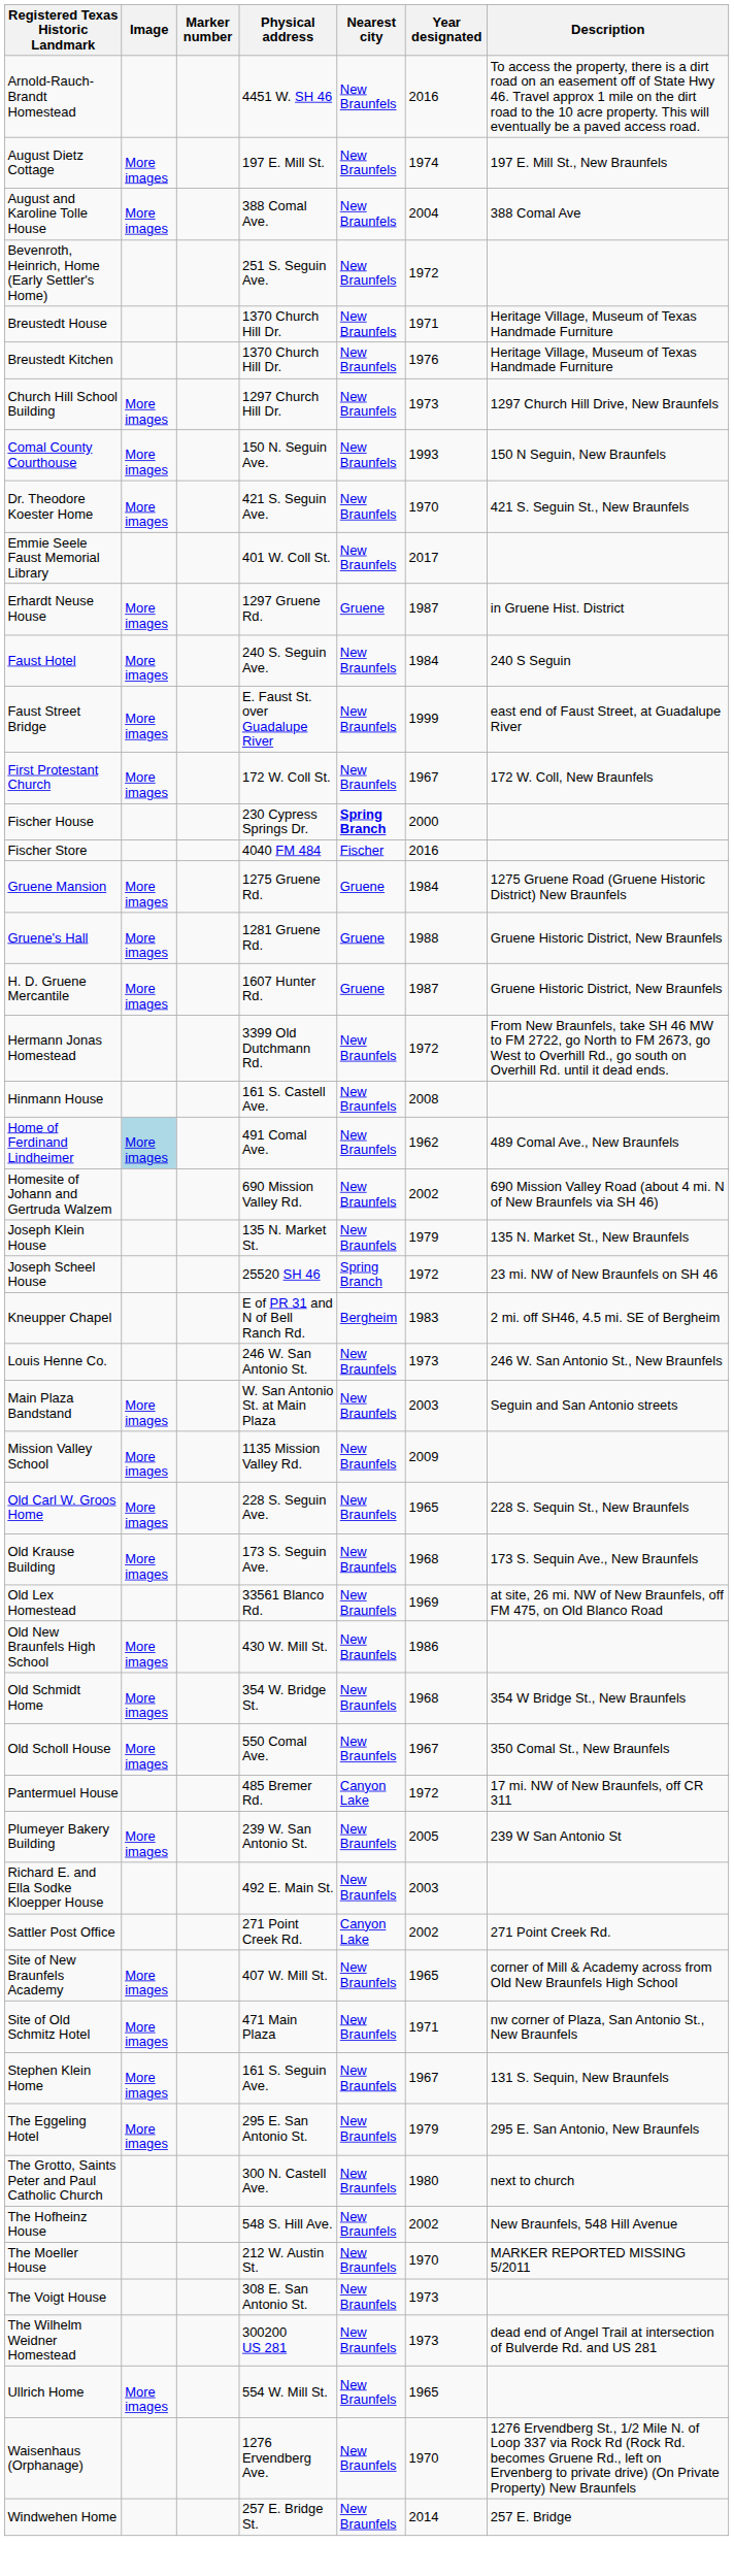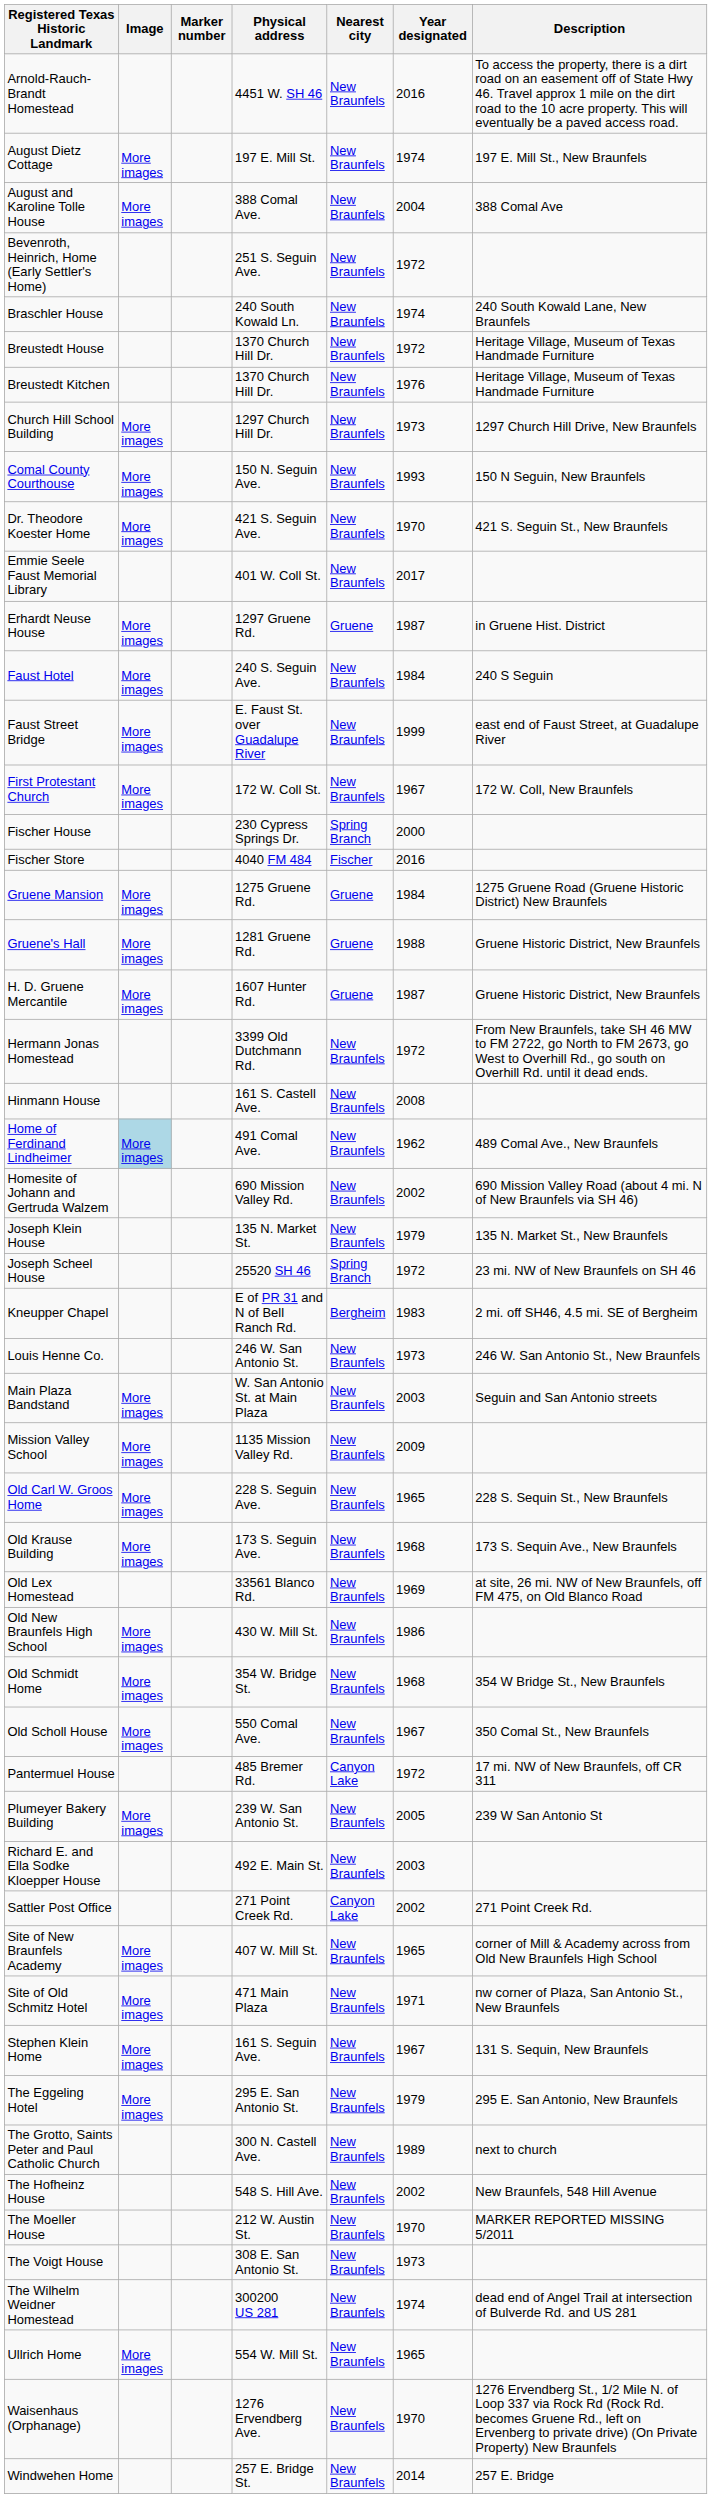 <table class="wikitable sortable">
 <tr>
 <th>Registered Texas Historic Landmark</th>
 <th>Image</th>
 <th>Marker number</th>
 <th>Physical address</th>
 <th>Nearest city</th>
 <th>Year designated</th>
 <th>Description</th>
 </tr>
 <tr>
 <td>Arnold-Rauch-Brandt Homestead</td>
 <td></td>
 <td></td>
 <td>4451 W. <a href='#'>SH 46</a><br></td>
 <td><a href='#'>New Braunfels</a></td>
 <td>2016</td>
 <td>To access the property, there is a dirt road on an easement off of State Hwy 46. Travel approx 1 mile on the dirt road to the 10 acre property. This will eventually be a paved access road.</td>
 </tr>
 <tr>
 <td>August Dietz Cottage</td>
 <td><br> <a href='#'>More images</a></td>
 <td></td>
 <td>197 E. Mill St.<br></td>
 <td><a href='#'>New Braunfels</a></td>
 <td>1974</td>
 <td>197 E. Mill St., New Braunfels</td>
 </tr>
 <tr>
 <td>August and Karoline Tolle House</td>
 <td><br> <a href='#'>More images</a></td>
 <td></td>
 <td>388 Comal Ave.<br></td>
 <td><a href='#'>New Braunfels</a></td>
 <td>2004</td>
 <td>388 Comal Ave</td>
 </tr>
 <tr>
 <td>Bevenroth, Heinrich, Home (Early Settler's Home)</td>
 <td></td>
 <td></td>
 <td>251 S. Seguin Ave.<br></td>
 <td><a href='#'>New Braunfels</a></td>
 <td>1972</td>
 <td></td>
 </tr>
 <tr>
+<td>Braschler House</td>
+<td></td>
+<td></td>
+<td>240 South Kowald Ln.<br></td>
+<td><a href='#'>New Braunfels</a></td>
+<td>1974</td>
+<td>240 South Kowald Lane, New Braunfels</td>
+</tr>
+<tr>
 <td>Breustedt House</td>
 <td></td>
 <td></td>
 <td>1370 Church Hill Dr.<br></td>
 <td><a href='#'>New Braunfels</a></td>
-<td>1971</td>
+<td>1972</td>
 <td>Heritage Village, Museum of Texas Handmade Furniture</td>
 </tr>
 <tr>
 <td>Breustedt Kitchen</td>
 <td></td>
 <td></td>
 <td>1370 Church Hill Dr.<br></td>
 <td><a href='#'>New Braunfels</a></td>
 <td>1976</td>
 <td>Heritage Village, Museum of Texas Handmade Furniture</td>
 </tr>
 <tr>
 <td>Church Hill School Building</td>
 <td><br> <a href='#'>More images</a></td>
 <td></td>
 <td>1297 Church Hill Dr.<br></td>
 <td><a href='#'>New Braunfels</a></td>
 <td>1973</td>
 <td>1297 Church Hill Drive, New Braunfels</td>
 </tr>
 <tr>
 <td><a href='#'>Comal County Courthouse</a></td>
 <td><br> <a href='#'>More images</a></td>
 <td></td>
 <td>150 N. Seguin Ave.<br></td>
 <td><a href='#'>New Braunfels</a></td>
 <td>1993</td>
 <td>150 N Seguin, New Braunfels</td>
 </tr>
 <tr>
 <td>Dr. Theodore Koester Home</td>
 <td><br> <a href='#'>More images</a></td>
 <td></td>
 <td>421 S. Seguin Ave.<br></td>
 <td><a href='#'>New Braunfels</a></td>
 <td>1970</td>
 <td>421 S. Seguin St., New Braunfels</td>
 </tr>
 <tr>
 <td>Emmie Seele Faust Memorial Library</td>
 <td></td>
 <td></td>
 <td>401 W. Coll St.<br></td>
 <td><a href='#'>New Braunfels</a></td>
 <td>2017</td>
 <td></td>
 </tr>
 <tr>
 <td>Erhardt Neuse House</td>
 <td><br> <a href='#'>More images</a></td>
 <td></td>
 <td>1297 Gruene Rd.<br></td>
 <td><a href='#'>Gruene</a></td>
 <td>1987</td>
 <td>in Gruene Hist. District</td>
 </tr>
 <tr>
 <td><a href='#'>Faust Hotel</a></td>
 <td><br> <a href='#'>More images</a></td>
 <td></td>
 <td>240 S. Seguin Ave.<br></td>
 <td><a href='#'>New Braunfels</a></td>
 <td>1984</td>
 <td>240 S Seguin</td>
 </tr>
 <tr>
 <td>Faust Street Bridge</td>
 <td><br> <a href='#'>More images</a></td>
 <td></td>
 <td>E. Faust St. over <a href='#'>Guadalupe River</a><br></td>
 <td><a href='#'>New Braunfels</a></td>
 <td>1999</td>
 <td>east end of Faust Street, at Guadalupe River</td>
 </tr>
 <tr>
 <td><a href='#'>First Protestant Church</a></td>
 <td><br> <a href='#'>More images</a></td>
 <td></td>
 <td>172 W. Coll St.<br></td>
 <td><a href='#'>New Braunfels</a></td>
 <td>1967</td>
 <td>172 W. Coll, New Braunfels</td>
 </tr>
 <tr>
 <td>Fischer House</td>
 <td></td>
 <td></td>
 <td>230 Cypress Springs Dr.<br></td>
-<td><strong><a href='#'>Spring Branch</a></strong></td>
+<td><a href='#'>Spring Branch</a></td>
 <td>2000</td>
 <td></td>
 </tr>
 <tr>
 <td>Fischer Store</td>
 <td></td>
 <td></td>
 <td>4040 <a href='#'>FM 484</a><br></td>
 <td><a href='#'>Fischer</a></td>
 <td>2016</td>
 <td></td>
 </tr>
 <tr>
 <td><a href='#'>Gruene Mansion</a></td>
 <td><br> <a href='#'>More images</a></td>
 <td></td>
 <td>1275 Gruene Rd.<br></td>
 <td><a href='#'>Gruene</a></td>
 <td>1984</td>
 <td>1275 Gruene Road (Gruene Historic District) New Braunfels</td>
 </tr>
 <tr>
 <td><a href='#'>Gruene's Hall</a></td>
 <td><br> <a href='#'>More images</a></td>
 <td></td>
 <td>1281 Gruene Rd.<br></td>
 <td><a href='#'>Gruene</a></td>
 <td>1988</td>
 <td>Gruene Historic District, New Braunfels</td>
 </tr>
 <tr>
 <td>H. D. Gruene Mercantile</td>
 <td><br> <a href='#'>More images</a></td>
 <td></td>
 <td>1607 Hunter Rd.<br></td>
 <td><a href='#'>Gruene</a></td>
 <td>1987</td>
 <td>Gruene Historic District, New Braunfels</td>
 </tr>
 <tr>
 <td>Hermann Jonas Homestead</td>
 <td></td>
 <td></td>
 <td>3399 Old Dutchmann Rd.<br></td>
 <td><a href='#'>New Braunfels</a></td>
 <td>1972</td>
 <td>From New Braunfels, take SH 46 MW to FM 2722, go North to FM 2673, go West to Overhill Rd., go south on Overhill Rd. until it dead ends.</td>
 </tr>
 <tr>
 <td>Hinmann House</td>
 <td></td>
 <td></td>
 <td>161 S. Castell Ave.<br></td>
 <td><a href='#'>New Braunfels</a></td>
 <td>2008</td>
 <td></td>
 </tr>
 <tr>
 <td><a href='#'>Home of Ferdinand Lindheimer</a></td>
 <td style="background: lightblue;"><br> <a href='#'>More images</a></td>
 <td></td>
 <td>491 Comal Ave.<br></td>
 <td><a href='#'>New Braunfels</a></td>
 <td>1962</td>
 <td>489 Comal Ave., New Braunfels</td>
 </tr>
 <tr>
 <td>Homesite of Johann and Gertruda Walzem</td>
 <td></td>
 <td></td>
 <td>690 Mission Valley Rd.<br></td>
 <td><a href='#'>New Braunfels</a></td>
 <td>2002</td>
 <td>690 Mission Valley Road (about 4 mi. N of New Braunfels via SH 46)</td>
 </tr>
 <tr>
 <td>Joseph Klein House</td>
 <td></td>
 <td></td>
 <td>135 N. Market St.<br></td>
 <td><a href='#'>New Braunfels</a></td>
 <td>1979</td>
 <td>135 N. Market St., New Braunfels</td>
 </tr>
 <tr>
 <td>Joseph Scheel House</td>
 <td></td>
 <td></td>
 <td>25520 <a href='#'>SH 46</a><br></td>
 <td><a href='#'>Spring Branch</a></td>
 <td>1972</td>
 <td>23 mi. NW of New Braunfels on SH 46</td>
 </tr>
 <tr>
 <td>Kneupper Chapel</td>
 <td></td>
 <td></td>
 <td>E of <a href='#'>PR 31</a> and N of Bell Ranch Rd. </td>
 <td><a href='#'>Bergheim</a></td>
 <td>1983</td>
 <td>2 mi. off SH46, 4.5 mi. SE of Bergheim</td>
 </tr>
 <tr>
 <td>Louis Henne Co.</td>
 <td></td>
 <td></td>
 <td>246 W. San Antonio St.<br></td>
 <td><a href='#'>New Braunfels</a></td>
 <td>1973</td>
 <td>246 W. San Antonio St., New Braunfels</td>
 </tr>
 <tr>
 <td>Main Plaza Bandstand</td>
 <td><br> <a href='#'>More images</a></td>
 <td></td>
 <td>W. San Antonio St. at Main Plaza<br></td>
 <td><a href='#'>New Braunfels</a></td>
 <td>2003</td>
 <td>Seguin and San Antonio streets</td>
 </tr>
 <tr>
 <td>Mission Valley School</td>
 <td><br> <a href='#'>More images</a></td>
 <td></td>
 <td>1135 Mission Valley Rd.<br></td>
 <td><a href='#'>New Braunfels</a></td>
 <td>2009</td>
 <td></td>
 </tr>
 <tr>
 <td><a href='#'>Old Carl W. Groos Home</a></td>
 <td><br> <a href='#'>More images</a></td>
 <td></td>
 <td>228 S. Seguin Ave.<br></td>
 <td><a href='#'>New Braunfels</a></td>
 <td>1965</td>
 <td>228 S. Sequin St., New Braunfels</td>
 </tr>
 <tr>
 <td>Old Krause Building</td>
 <td><br> <a href='#'>More images</a></td>
 <td></td>
 <td>173 S. Seguin Ave.<br></td>
 <td><a href='#'>New Braunfels</a></td>
 <td>1968</td>
 <td>173 S. Sequin Ave., New Braunfels</td>
 </tr>
 <tr>
 <td>Old Lex Homestead</td>
 <td></td>
 <td></td>
 <td>33561 Blanco Rd.<br></td>
 <td><a href='#'>New Braunfels</a></td>
 <td>1969</td>
 <td>at site, 26 mi. NW of New Braunfels, off FM 475, on Old Blanco Road</td>
 </tr>
 <tr>
 <td>Old New Braunfels High School</td>
 <td><br> <a href='#'>More images</a></td>
 <td></td>
 <td>430 W. Mill St.<br></td>
 <td><a href='#'>New Braunfels</a></td>
 <td>1986</td>
 <td></td>
 </tr>
 <tr>
 <td>Old Schmidt Home</td>
 <td><br> <a href='#'>More images</a></td>
 <td></td>
 <td>354 W. Bridge St.<br></td>
 <td><a href='#'>New Braunfels</a></td>
 <td>1968</td>
 <td>354 W Bridge St., New Braunfels</td>
 </tr>
 <tr>
 <td>Old Scholl House</td>
 <td><br> <a href='#'>More images</a></td>
 <td></td>
 <td>550 Comal Ave.<br></td>
 <td><a href='#'>New Braunfels</a></td>
 <td>1967</td>
 <td>350 Comal St., New Braunfels</td>
 </tr>
 <tr>
 <td>Pantermuel House</td>
 <td></td>
 <td></td>
 <td>485 Bremer Rd.<br></td>
 <td><a href='#'>Canyon Lake</a></td>
 <td>1972</td>
 <td>17 mi. NW of New Braunfels, off CR 311</td>
 </tr>
 <tr>
 <td>Plumeyer Bakery Building</td>
 <td><br> <a href='#'>More images</a></td>
 <td></td>
 <td>239 W. San Antonio St.<br></td>
 <td><a href='#'>New Braunfels</a></td>
 <td>2005</td>
 <td>239 W San Antonio St</td>
 </tr>
 <tr>
 <td>Richard E. and Ella Sodke Kloepper House</td>
 <td></td>
 <td></td>
 <td>492 E. Main St.<br></td>
 <td><a href='#'>New Braunfels</a></td>
 <td>2003</td>
 <td></td>
 </tr>
 <tr>
 <td>Sattler Post Office</td>
 <td></td>
 <td></td>
 <td>271 Point Creek Rd.<br></td>
 <td><a href='#'>Canyon Lake</a></td>
 <td>2002</td>
 <td>271 Point Creek Rd.</td>
 </tr>
 <tr>
 <td>Site of New Braunfels Academy</td>
 <td><br> <a href='#'>More images</a></td>
 <td></td>
 <td>407 W. Mill St.<br></td>
 <td><a href='#'>New Braunfels</a></td>
 <td>1965</td>
 <td>corner of Mill & Academy across from Old New Braunfels High School</td>
 </tr>
 <tr>
 <td>Site of Old Schmitz Hotel</td>
 <td><br> <a href='#'>More images</a></td>
 <td></td>
 <td>471 Main Plaza<br></td>
 <td><a href='#'>New Braunfels</a></td>
 <td>1971</td>
 <td>nw corner of Plaza, San Antonio St., New Braunfels</td>
 </tr>
 <tr>
 <td>Stephen Klein Home</td>
 <td><br> <a href='#'>More images</a></td>
 <td></td>
 <td>161 S. Seguin Ave.<br></td>
 <td><a href='#'>New Braunfels</a></td>
 <td>1967</td>
 <td>131 S. Sequin, New Braunfels</td>
 </tr>
 <tr>
 <td>The Eggeling Hotel</td>
 <td><br> <a href='#'>More images</a></td>
 <td></td>
 <td>295 E. San Antonio St.<br></td>
 <td><a href='#'>New Braunfels</a></td>
 <td>1979</td>
 <td>295 E. San Antonio, New Braunfels</td>
 </tr>
 <tr>
 <td>The Grotto, Saints Peter and Paul Catholic Church</td>
 <td></td>
 <td></td>
 <td>300 N. Castell Ave.<br></td>
 <td><a href='#'>New Braunfels</a></td>
-<td>1980</td>
+<td>1989</td>
 <td>next to church</td>
 </tr>
 <tr>
 <td>The Hofheinz House</td>
 <td></td>
 <td></td>
 <td>548 S. Hill Ave.<br></td>
 <td><a href='#'>New Braunfels</a></td>
 <td>2002</td>
 <td>New Braunfels, 548 Hill Avenue</td>
 </tr>
 <tr>
 <td>The Moeller House</td>
 <td></td>
 <td></td>
 <td>212 W. Austin St.<br></td>
 <td><a href='#'>New Braunfels</a></td>
 <td>1970</td>
 <td>MARKER REPORTED MISSING 5/2011</td>
 </tr>
 <tr>
 <td>The Voigt House</td>
 <td></td>
 <td></td>
 <td>308 E. San Antonio St.<br></td>
 <td><a href='#'>New Braunfels</a></td>
 <td>1973</td>
 <td></td>
 </tr>
 <tr>
 <td>The Wilhelm Weidner Homestead</td>
 <td></td>
 <td></td>
 <td>300200 <a href='#'>US 281</a><br></td>
 <td><a href='#'>New Braunfels</a></td>
-<td>1973</td>
+<td>1974</td>
 <td>dead end of Angel Trail at intersection of Bulverde Rd. and US 281</td>
 </tr>
 <tr>
 <td>Ullrich Home</td>
 <td><br> <a href='#'>More images</a></td>
 <td></td>
 <td>554 W. Mill St.<br></td>
 <td><a href='#'>New Braunfels</a></td>
 <td>1965</td>
 <td></td>
 </tr>
 <tr>
 <td>Waisenhaus (Orphanage)</td>
 <td></td>
 <td></td>
 <td>1276 Ervendberg Ave.<br></td>
 <td><a href='#'>New Braunfels</a></td>
 <td>1970</td>
 <td>1276 Ervendberg St., 1/2 Mile N. of Loop 337 via Rock Rd (Rock Rd. becomes Gruene Rd., left on Ervenberg to private drive) (On Private Property) New Braunfels</td>
 </tr>
 <tr>
 <td>Windwehen Home</td>
 <td></td>
 <td></td>
 <td>257 E. Bridge St.<br></td>
 <td><a href='#'>New Braunfels</a></td>
 <td>2014</td>
 <td>257 E. Bridge</td>
 </tr>
 </table>
